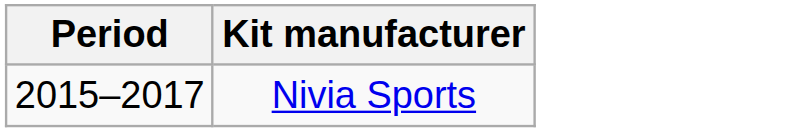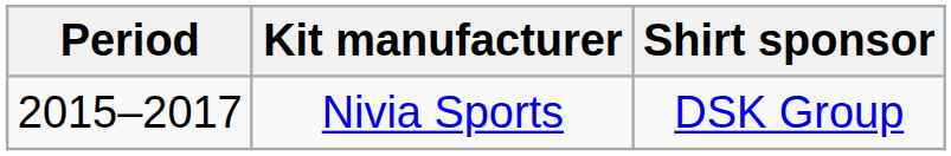 <table class="wikitable" style="text-align:center;margin-left:1em;float:center">
 <tr>
 <th>Period</th>
 <th>Kit manufacturer</th>
+<th>Shirt sponsor</th>
 </tr>
 <tr>
 <td>2015–2017</td>
 <td><a href='#'>Nivia Sports</a></td>
+<td><a href='#'>DSK Group</a></td>
 </tr>
 </table>
